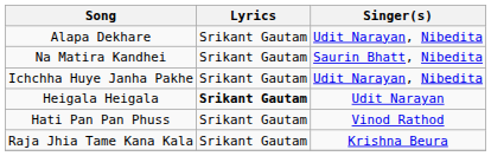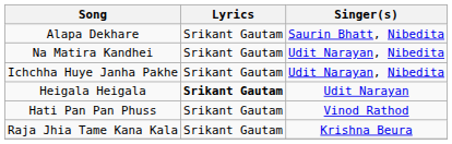 <table class="wikitable sortable" style="text-align:center;">
 <tr>
 <th>Song</th>
 <th>Lyrics</th>
 <th>Singer(s)</th>
 </tr>
 <tr>
 <td>Alapa Dekhare</td>
 <td>Srikant Gautam</td>
-<td><a href='#'>Udit Narayan</a>, <a href='#'>Nibedita</a></td>
+<td><a href='#'>Saurin Bhatt</a>, <a href='#'>Nibedita</a></td>
 </tr>
 <tr>
 <td>Na Matira Kandhei</td>
 <td>Srikant Gautam</td>
-<td><a href='#'>Saurin Bhatt</a>, <a href='#'>Nibedita</a></td>
+<td><a href='#'>Udit Narayan</a>, <a href='#'>Nibedita</a></td>
 </tr>
 <tr>
 <td>Ichchha Huye Janha Pakhe</td>
 <td>Srikant Gautam</td>
 <td><a href='#'>Udit Narayan</a>, <a href='#'>Nibedita</a></td>
 </tr>
 <tr>
 <td>Heigala Heigala</td>
 <td><strong>Srikant Gautam</strong></td>
 <td><a href='#'>Udit Narayan</a></td>
 </tr>
 <tr>
 <td>Hati Pan Pan Phuss</td>
 <td>Srikant Gautam</td>
 <td><a href='#'>Vinod Rathod</a></td>
 </tr>
 <tr>
 <td>Raja Jhia Tame Kana Kala</td>
 <td>Srikant Gautam</td>
 <td><a href='#'>Krishna Beura</a></td>
 </tr>
 <tr>
 </tr>
 </table>
